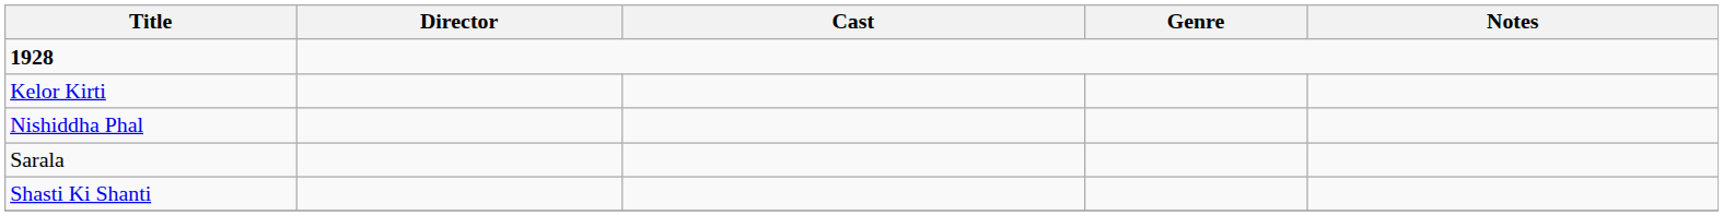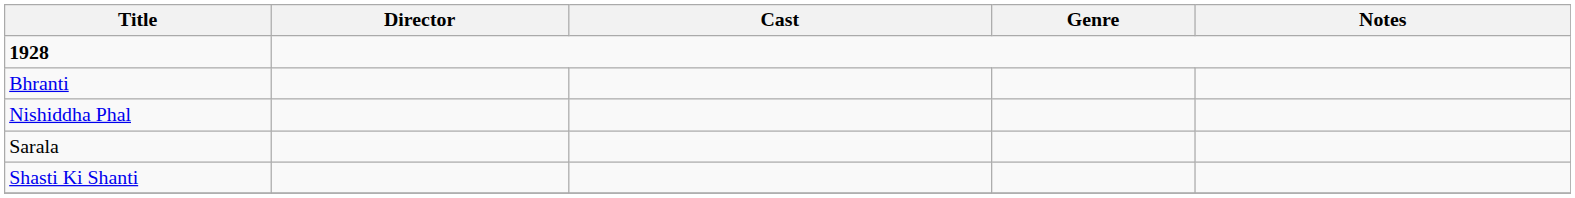 <table class="wikitable" width= "100%">
 <tr>
 <th width=17%>Title</th>
 <th width=19%>Director</th>
 <th width=27%>Cast</th>
 <th width=13%>Genre</th>
 <th width=24%>Notes</th>
 </tr>
 <tr>
 <td><strong>1928</strong></td>
 </tr>
 <tr>
-<td><a href='#'>Kelor Kirti</a></td>
+<td><a href='#'>Bhranti</a></td>
 <td></td>
 <td></td>
 <td></td>
 <td></td>
 </tr>
 <tr>
 <td><a href='#'>Nishiddha Phal</a></td>
 <td></td>
 <td></td>
 <td></td>
 <td></td>
 </tr>
 <tr>
 <td>Sarala</td>
 <td></td>
 <td></td>
 <td></td>
 <td></td>
 </tr>
 <tr>
 <td><a href='#'>Shasti Ki Shanti</a></td>
 <td></td>
 <td></td>
 <td></td>
 <td></td>
 </tr>
 <tr>
 </tr>
 </table>
